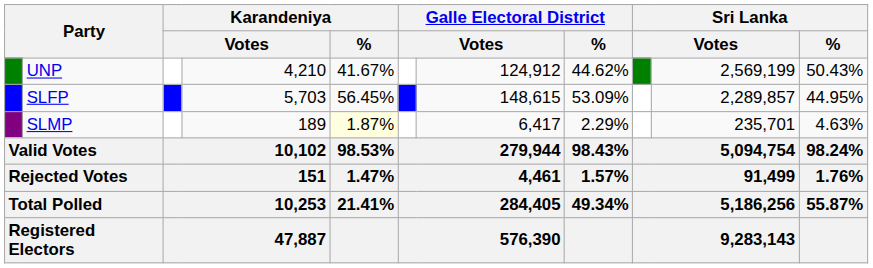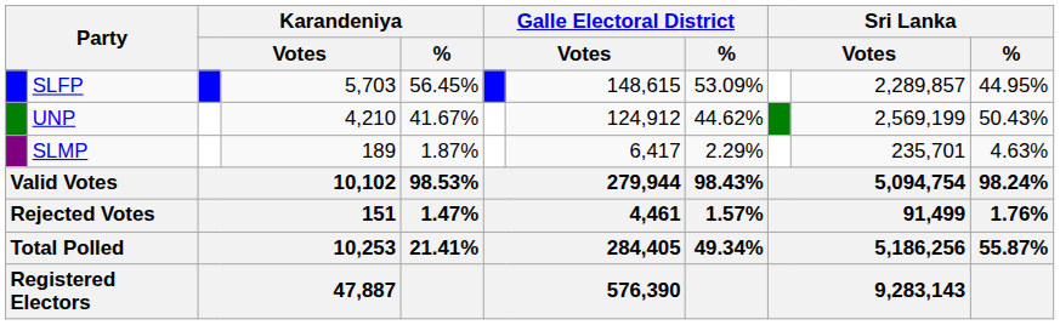 <table class="wikitable">
 <tr>
 <th colspan="2" width="144px"rowspan="2">Party</th>
 <th colspan="3" width="216px">Karandeniya</th>
 <th colspan="3" width="216px"><a href='#'>Galle Electoral District</a></th>
 <th colspan="3" width="216px">Sri Lanka</th>
 </tr>
 <tr>
 <th colspan="2" width="144px">Votes</th>
 <th>%</th>
 <th colspan="2" width="144px">Votes</th>
 <th>%</th>
 <th colspan="2" width="144px">Votes</th>
 <th>%</th>
 </tr>
 <tr>
+<td style="background-color:blue;" width="10px"></td>
+<td style="text-align:left;"><a href='#'>SLFP</a></td>
+<td style="background-color:blue;" width="10px"></td>
+<td style="text-align:right;">5,703</td>
+<td style="text-align:right;">56.45%</td>
+<td style="background-color:blue;" width="10px"></td>
+<td style="text-align:right;">148,615</td>
+<td style="text-align:right;">53.09%</td>
+<td style="background-color:white;" width="10px"></td>
+<td style="text-align:right;">2,289,857</td>
+<td style="text-align:right;">44.95%</td>
+</tr>
+<tr>
 <td style="background-color:green;" width="10px"></td>
 <td style="text-align:left;"><a href='#'>UNP</a></td>
 <td style="background-color:white;" width="10px"></td>
 <td style="text-align:right;">4,210</td>
 <td style="text-align:right;">41.67%</td>
 <td style="background-color:white;" width="10px"></td>
 <td style="text-align:right;">124,912</td>
 <td style="text-align:right;">44.62%</td>
 <td style="background-color:green;" width="10px"></td>
 <td style="text-align:right;">2,569,199</td>
 <td style="text-align:right;">50.43%</td>
 </tr>
 <tr>
-<td style="background-color:blue;" width="10px"></td>
-<td style="text-align:left;"><a href='#'>SLFP</a></td>
-<td style="background-color:blue;" width="10px"></td>
-<td style="text-align:right;">5,703</td>
-<td style="text-align:right;">56.45%</td>
-<td style="background-color:blue;" width="10px"></td>
-<td style="text-align:right;">148,615</td>
-<td style="text-align:right;">53.09%</td>
-<td style="background-color:white;" width="10px"></td>
-<td style="text-align:right;">2,289,857</td>
-<td style="text-align:right;">44.95%</td>
-</tr>
-<tr>
 <td style="background-color:purple;" width="10px"></td>
 <td style="text-align:left;"><a href='#'>SLMP</a></td>
 <td style="background-color:white;" width="10px"></td>
 <td style="text-align:right;">189</td>
-<td style="background: lightyellow; text-align:right;">1.87%</td>
+<td style="text-align:right;">1.87%</td>
 <td style="background-color:white;" width="10px"></td>
 <td style="text-align:right;">6,417</td>
 <td style="text-align:right;">2.29%</td>
 <td style="background-color:white;" width="10px"></td>
 <td style="text-align:right;">235,701</td>
 <td style="text-align:right;">4.63%</td>
 </tr>
 <tr>
 <th colspan="2" width="144px"style="text-align:left;">Valid Votes</th>
 <th style="text-align:right;"colspan="2" width="144px">10,102</th>
 <th style="text-align:right;">98.53%</th>
 <th style="text-align:right;"colspan="2" width="144px">279,944</th>
 <th style="text-align:right;">98.43%</th>
 <th style="text-align:right;"colspan="2" width="144px">5,094,754</th>
 <th style="text-align:right;">98.24%</th>
 </tr>
 <tr>
 <th colspan="2" width="144px"style="text-align:left;">Rejected Votes</th>
 <th style="text-align:right;"colspan="2" width="144px">151</th>
 <th style="text-align:right;">1.47%</th>
 <th style="text-align:right;"colspan="2" width="144px">4,461</th>
 <th style="text-align:right;">1.57%</th>
 <th style="text-align:right;"colspan="2" width="144px">91,499</th>
 <th style="text-align:right;">1.76%</th>
 </tr>
 <tr>
 <th colspan="2" width="144px"style="text-align:left;">Total Polled</th>
 <th style="text-align:right;"colspan="2" width="144px">10,253</th>
 <th style="text-align:right;">21.41%</th>
 <th style="text-align:right;"colspan="2" width="144px">284,405</th>
 <th style="text-align:right;">49.34%</th>
 <th style="text-align:right;"colspan="2" width="144px">5,186,256</th>
 <th style="text-align:right;">55.87%</th>
 </tr>
 <tr>
 <th colspan="2" width="144px"style="text-align:left;">Registered Electors</th>
 <th style="text-align:right;"colspan="2" width="144px">47,887</th>
 <th></th>
 <th style="text-align:right;"colspan="2" width="144px">576,390</th>
 <th></th>
 <th style="text-align:right;"colspan="2" width="144px">9,283,143</th>
 <th></th>
 </tr>
 </table>
